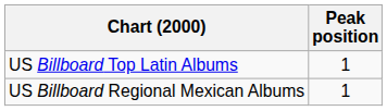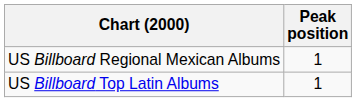 <table class="wikitable">
 <tr>
 <th>Chart (2000)</th>
 <th>Peak<br>position</th>
 </tr>
 <tr>
+<td>US <em>Billboard</em> Regional Mexican Albums</td>
+<td align="center">1</td>
+</tr>
+<tr>
 <td>US <a href='#'><em>Billboard</em> Top Latin Albums</a></td>
 <td align="center">1</td>
 </tr>
-<tr>
-<td>US <em>Billboard</em> Regional Mexican Albums</td>
-<td align="center">1</td>
-</tr>
 </table>
